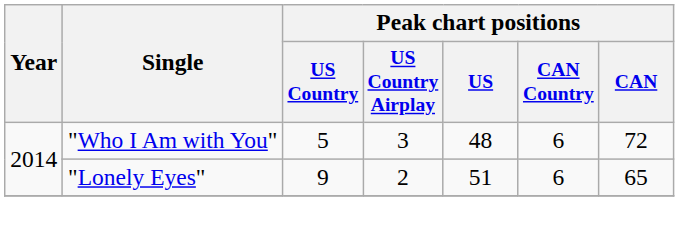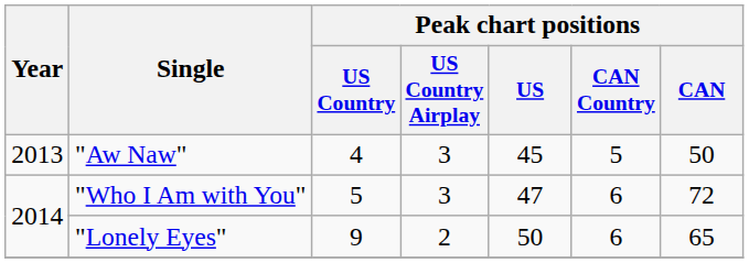 <table class="wikitable" style="text-align:center;">
 <tr>
 <th rowspan="2">Year</th>
 <th rowspan="2">Single</th>
 <th colspan="5">Peak chart positions</th>
 </tr>
 <tr style="font-size:smaller;">
 <th width="45"><a href='#'>US Country</a></th>
 <th width="45"><a href='#'>US Country Airplay</a></th>
 <th width="45"><a href='#'>US</a></th>
 <th width="45"><a href='#'>CAN Country</a><br></th>
 <th width="45"><a href='#'>CAN</a></th>
 </tr>
 <tr>
+<td>2013</td>
+<td align="left">"<a href='#'>Aw Naw</a>"</td>
+<td>4</td>
+<td>3</td>
+<td>45</td>
+<td>5</td>
+<td>50</td>
+</tr>
+<tr>
 <td rowspan="2">2014</td>
 <td align="left">"<a href='#'>Who I Am with You</a>"</td>
 <td>5</td>
 <td>3</td>
-<td>48</td>
+<td>47</td>
 <td>6</td>
 <td>72</td>
 </tr>
 <tr>
 <td align="left">"<a href='#'>Lonely Eyes</a>"</td>
 <td>9</td>
 <td>2</td>
-<td>51</td>
+<td>50</td>
 <td>6</td>
 <td>65</td>
 </tr>
 <tr>
 </tr>
 </table>
